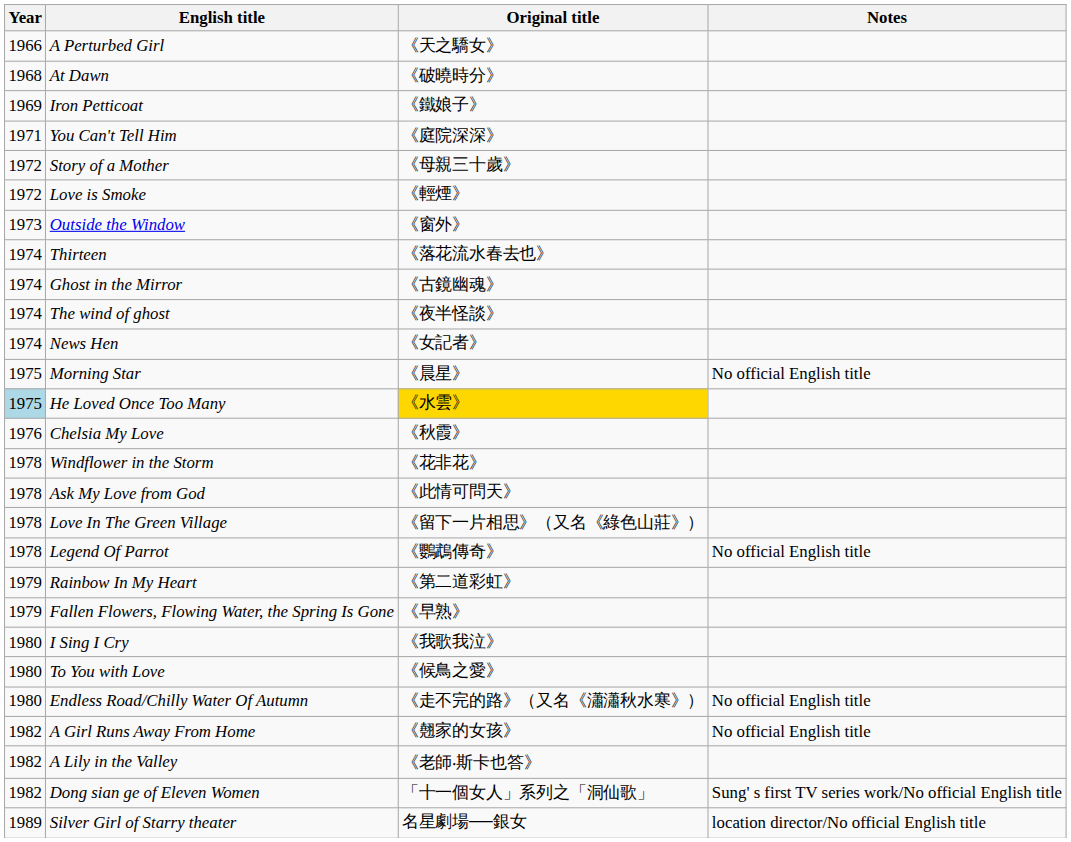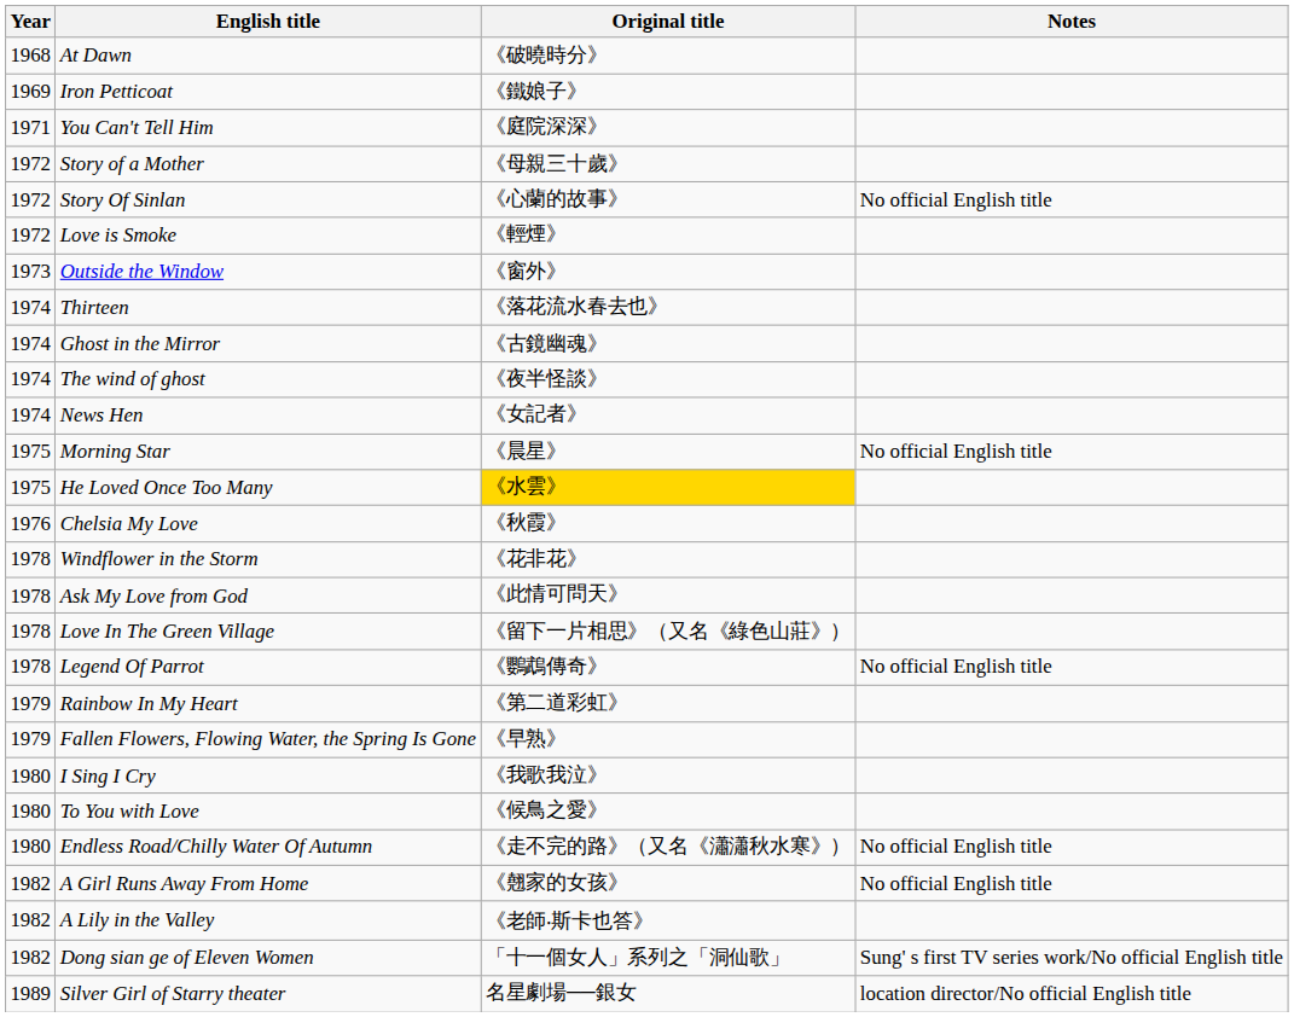 <table class="wikitable">
 <tr>
 <th>Year</th>
 <th>English title</th>
 <th>Original title</th>
 <th>Notes</th>
-</tr>
-<tr>
-<td>1966</td>
-<td><em>A Perturbed Girl</em></td>
-<td>《天之驕女》</td>
-<td></td>
 </tr>
 <tr>
 <td>1968</td>
 <td><em>At Dawn</em></td>
 <td>《破曉時分》</td>
 <td></td>
 </tr>
 <tr>
 <td>1969</td>
 <td><em>Iron Petticoat</em></td>
 <td>《鐵娘子》</td>
 <td></td>
 </tr>
 <tr>
 <td>1971</td>
 <td><em>You Can't Tell Him</em></td>
 <td>《庭院深深》</td>
 <td></td>
 </tr>
 <tr>
 <td>1972</td>
 <td><em>Story of a Mother</em></td>
 <td>《母親三十歲》</td>
 <td></td>
+</tr>
+<tr>
+<td>1972</td>
+<td><em>Story Of Sinlan</em></td>
+<td>《心蘭的故事》</td>
+<td>No official English title</td>
 </tr>
 <tr>
 <td>1972</td>
 <td><em>Love is Smoke</em></td>
 <td>《輕煙》</td>
 <td></td>
 </tr>
 <tr>
 <td>1973</td>
 <td><em><a href='#'>Outside the Window</a></em></td>
 <td>《窗外》</td>
 <td></td>
 </tr>
 <tr>
 <td>1974</td>
 <td><em>Thirteen</em></td>
 <td>《落花流水春去也》</td>
 <td></td>
 </tr>
 <tr>
 <td>1974</td>
 <td><em>Ghost in the Mirror</em></td>
 <td>《古鏡幽魂》</td>
 <td></td>
 </tr>
 <tr>
 <td>1974</td>
 <td><em>The wind of ghost</em></td>
 <td>《夜半怪談》</td>
 <td></td>
 </tr>
 <tr>
 <td>1974</td>
 <td><em>News Hen</em></td>
 <td>《女記者》</td>
 <td></td>
 </tr>
 <tr>
 <td>1975</td>
 <td><em>Morning Star</em></td>
 <td>《晨星》</td>
 <td>No official English title</td>
 </tr>
 <tr>
-<td style="background: lightblue;">1975</td>
+<td>1975</td>
 <td><em>He Loved Once Too Many</em></td>
 <td style="background: gold;">《水雲》</td>
 <td></td>
 </tr>
 <tr>
 <td>1976</td>
 <td><em>Chelsia My Love</em></td>
 <td>《秋霞》</td>
 <td></td>
 </tr>
 <tr>
 <td>1978</td>
 <td><em>Windflower in the Storm</em></td>
 <td>《花非花》</td>
 <td></td>
 </tr>
 <tr>
 <td>1978</td>
 <td><em>Ask My Love from God</em></td>
 <td>《此情可問天》</td>
 <td></td>
 </tr>
 <tr>
 <td>1978</td>
 <td><em>Love In The Green Village</em></td>
 <td>《留下一片相思》（又名《綠色山莊》）</td>
 <td></td>
 </tr>
 <tr>
 <td>1978</td>
 <td><em>Legend Of Parrot</em></td>
 <td>《鸚鵡傳奇》</td>
 <td>No official English title</td>
 </tr>
 <tr>
 <td>1979</td>
 <td><em>Rainbow In My Heart</em></td>
 <td>《第二道彩虹》</td>
 <td></td>
 </tr>
 <tr>
 <td>1979</td>
 <td><em>Fallen Flowers, Flowing Water, the Spring Is Gone</em></td>
 <td>《早熟》</td>
 <td></td>
 </tr>
 <tr>
 <td>1980</td>
 <td><em>I Sing I Cry</em></td>
 <td>《我歌我泣》</td>
 <td></td>
 </tr>
 <tr>
 <td>1980</td>
 <td><em>To You with Love</em></td>
 <td>《候鳥之愛》</td>
 <td></td>
 </tr>
 <tr>
 <td>1980</td>
 <td><em>Endless Road/Chilly Water Of Autumn</em></td>
 <td>《走不完的路》（又名《瀟瀟秋水寒》）</td>
 <td>No official English title</td>
 </tr>
 <tr>
 <td>1982</td>
 <td><em>A Girl Runs Away From Home</em></td>
 <td>《翹家的女孩》</td>
 <td>No official English title</td>
 </tr>
 <tr>
 <td>1982</td>
 <td><em>A Lily in the Valley</em></td>
 <td>《老師‧斯卡也答》</td>
 <td></td>
 </tr>
 <tr>
 <td>1982</td>
 <td><em>Dong sian ge of Eleven Women</em></td>
 <td>「十一個女人」系列之「洞仙歌」</td>
 <td>Sung' s first TV series work/No official English title</td>
 </tr>
 <tr>
 <td>1989</td>
 <td><em>Silver Girl of Starry theater</em></td>
 <td>名星劇場──銀女</td>
 <td>location director/No official English title</td>
 </tr>
 </table>
